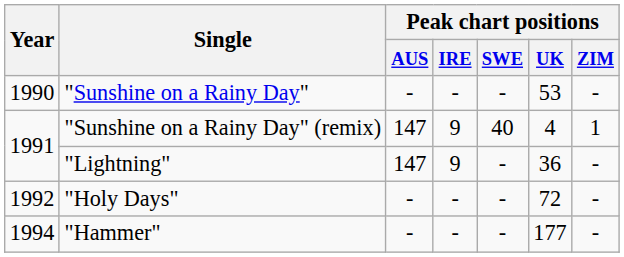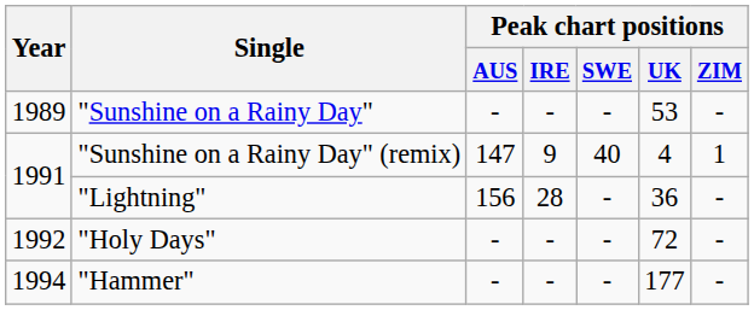 <table class="wikitable">
 <tr>
 <th rowspan="2">Year</th>
 <th rowspan="2">Single</th>
 <th colspan="5">Peak chart positions</th>
 </tr>
 <tr>
 <th><small><a href='#'>AUS</a></small></th>
 <th><small><a href='#'>IRE</a></small></th>
 <th><small><a href='#'>SWE</a></small></th>
 <th><small><a href='#'>UK</a></small></th>
 <th><small><a href='#'>ZIM</a></small></th>
 </tr>
 <tr>
-<td>1990</td>
+<td>1989</td>
 <td>"<a href='#'>Sunshine on a Rainy Day</a>"</td>
 <td style="text-align:center;">-</td>
 <td style="text-align:center;">-</td>
 <td style="text-align:center;">-</td>
 <td style="text-align:center;">53</td>
 <td style="text-align:center;">-</td>
 </tr>
 <tr>
 <td rowspan="2">1991</td>
 <td>"Sunshine on a Rainy Day" (remix)</td>
 <td style="text-align:center;">147</td>
 <td style="text-align:center;">9</td>
 <td style="text-align:center;">40</td>
 <td style="text-align:center;">4</td>
 <td style="text-align:center;">1</td>
 </tr>
 <tr>
 <td>"Lightning"</td>
-<td style="text-align:center;">147</td>
-<td style="text-align:center;">9</td>
+<td style="text-align:center;">156</td>
+<td style="text-align:center;">28</td>
 <td style="text-align:center;">-</td>
 <td style="text-align:center;">36</td>
 <td style="text-align:center;">-</td>
 </tr>
 <tr>
 <td>1992</td>
 <td>"Holy Days"</td>
 <td style="text-align:center;">-</td>
 <td style="text-align:center;">-</td>
 <td style="text-align:center;">-</td>
 <td style="text-align:center;">72</td>
 <td style="text-align:center;">-</td>
 </tr>
 <tr>
 <td>1994</td>
 <td>"Hammer"</td>
 <td style="text-align:center;">-</td>
 <td style="text-align:center;">-</td>
 <td style="text-align:center;">-</td>
 <td style="text-align:center;">177</td>
 <td style="text-align:center;">-</td>
 </tr>
 </table>
